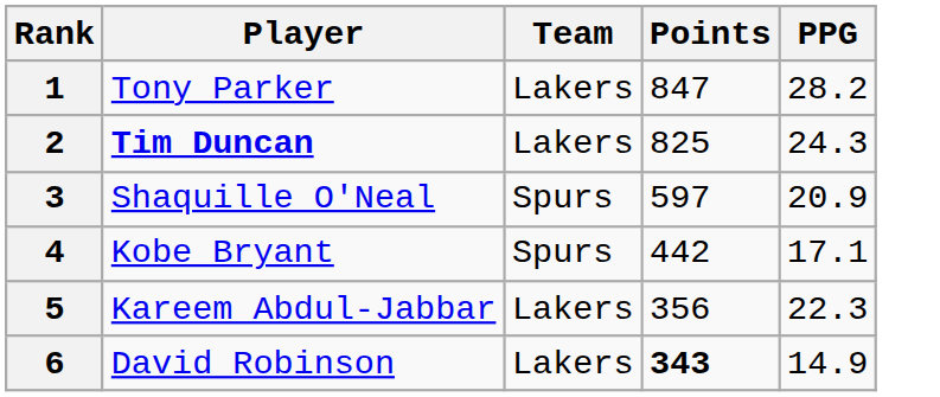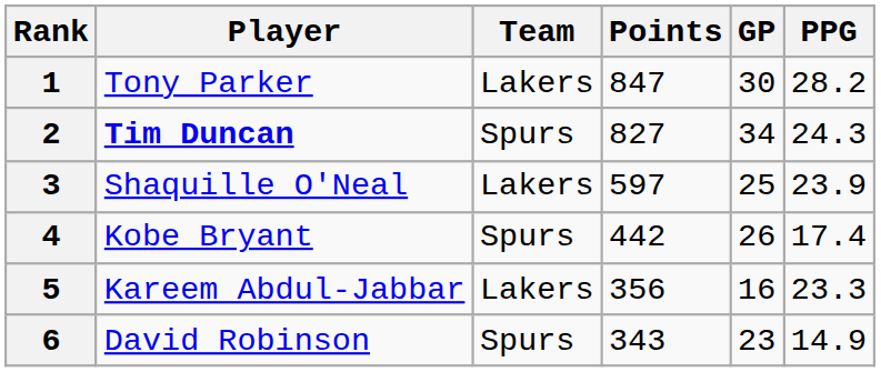 <table class="wikitable sortable">
 <tr>
 <th>Rank</th>
 <th>Player</th>
 <th>Team</th>
 <th>Points</th>
+<th>GP</th>
 <th>PPG</th>
 </tr>
 <tr>
 <th><strong>1</strong></th>
 <td><a href='#'>Tony Parker</a></td>
 <td>Lakers</td>
 <td>847</td>
+<td>30</td>
 <td>28.2</td>
 </tr>
 <tr>
 <th><strong>2</strong></th>
 <td><strong><a href='#'>Tim Duncan</a></strong></td>
-<td>Lakers</td>
-<td>825</td>
+<td>Spurs</td>
+<td>827</td>
+<td>34</td>
 <td>24.3</td>
 </tr>
 <tr>
 <th>3</th>
 <td><a href='#'>Shaquille O'Neal</a></td>
-<td>Spurs</td>
+<td>Lakers</td>
 <td>597</td>
-<td>20.9</td>
+<td>25</td>
+<td>23.9</td>
 </tr>
 <tr>
 <th>4</th>
 <td><a href='#'>Kobe Bryant</a></td>
 <td>Spurs</td>
 <td>442</td>
-<td>17.1</td>
+<td>26</td>
+<td>17.4</td>
 </tr>
 <tr>
 <th>5</th>
 <td><a href='#'>Kareem Abdul-Jabbar</a></td>
 <td>Lakers</td>
 <td>356</td>
-<td>22.3</td>
+<td>16</td>
+<td>23.3</td>
 </tr>
 <tr>
 <th>6</th>
 <td><a href='#'>David Robinson</a></td>
-<td>Lakers</td>
-<td><strong>343</strong></td>
+<td>Spurs</td>
+<td>343</td>
+<td>23</td>
 <td>14.9</td>
 </tr>
 </table>
